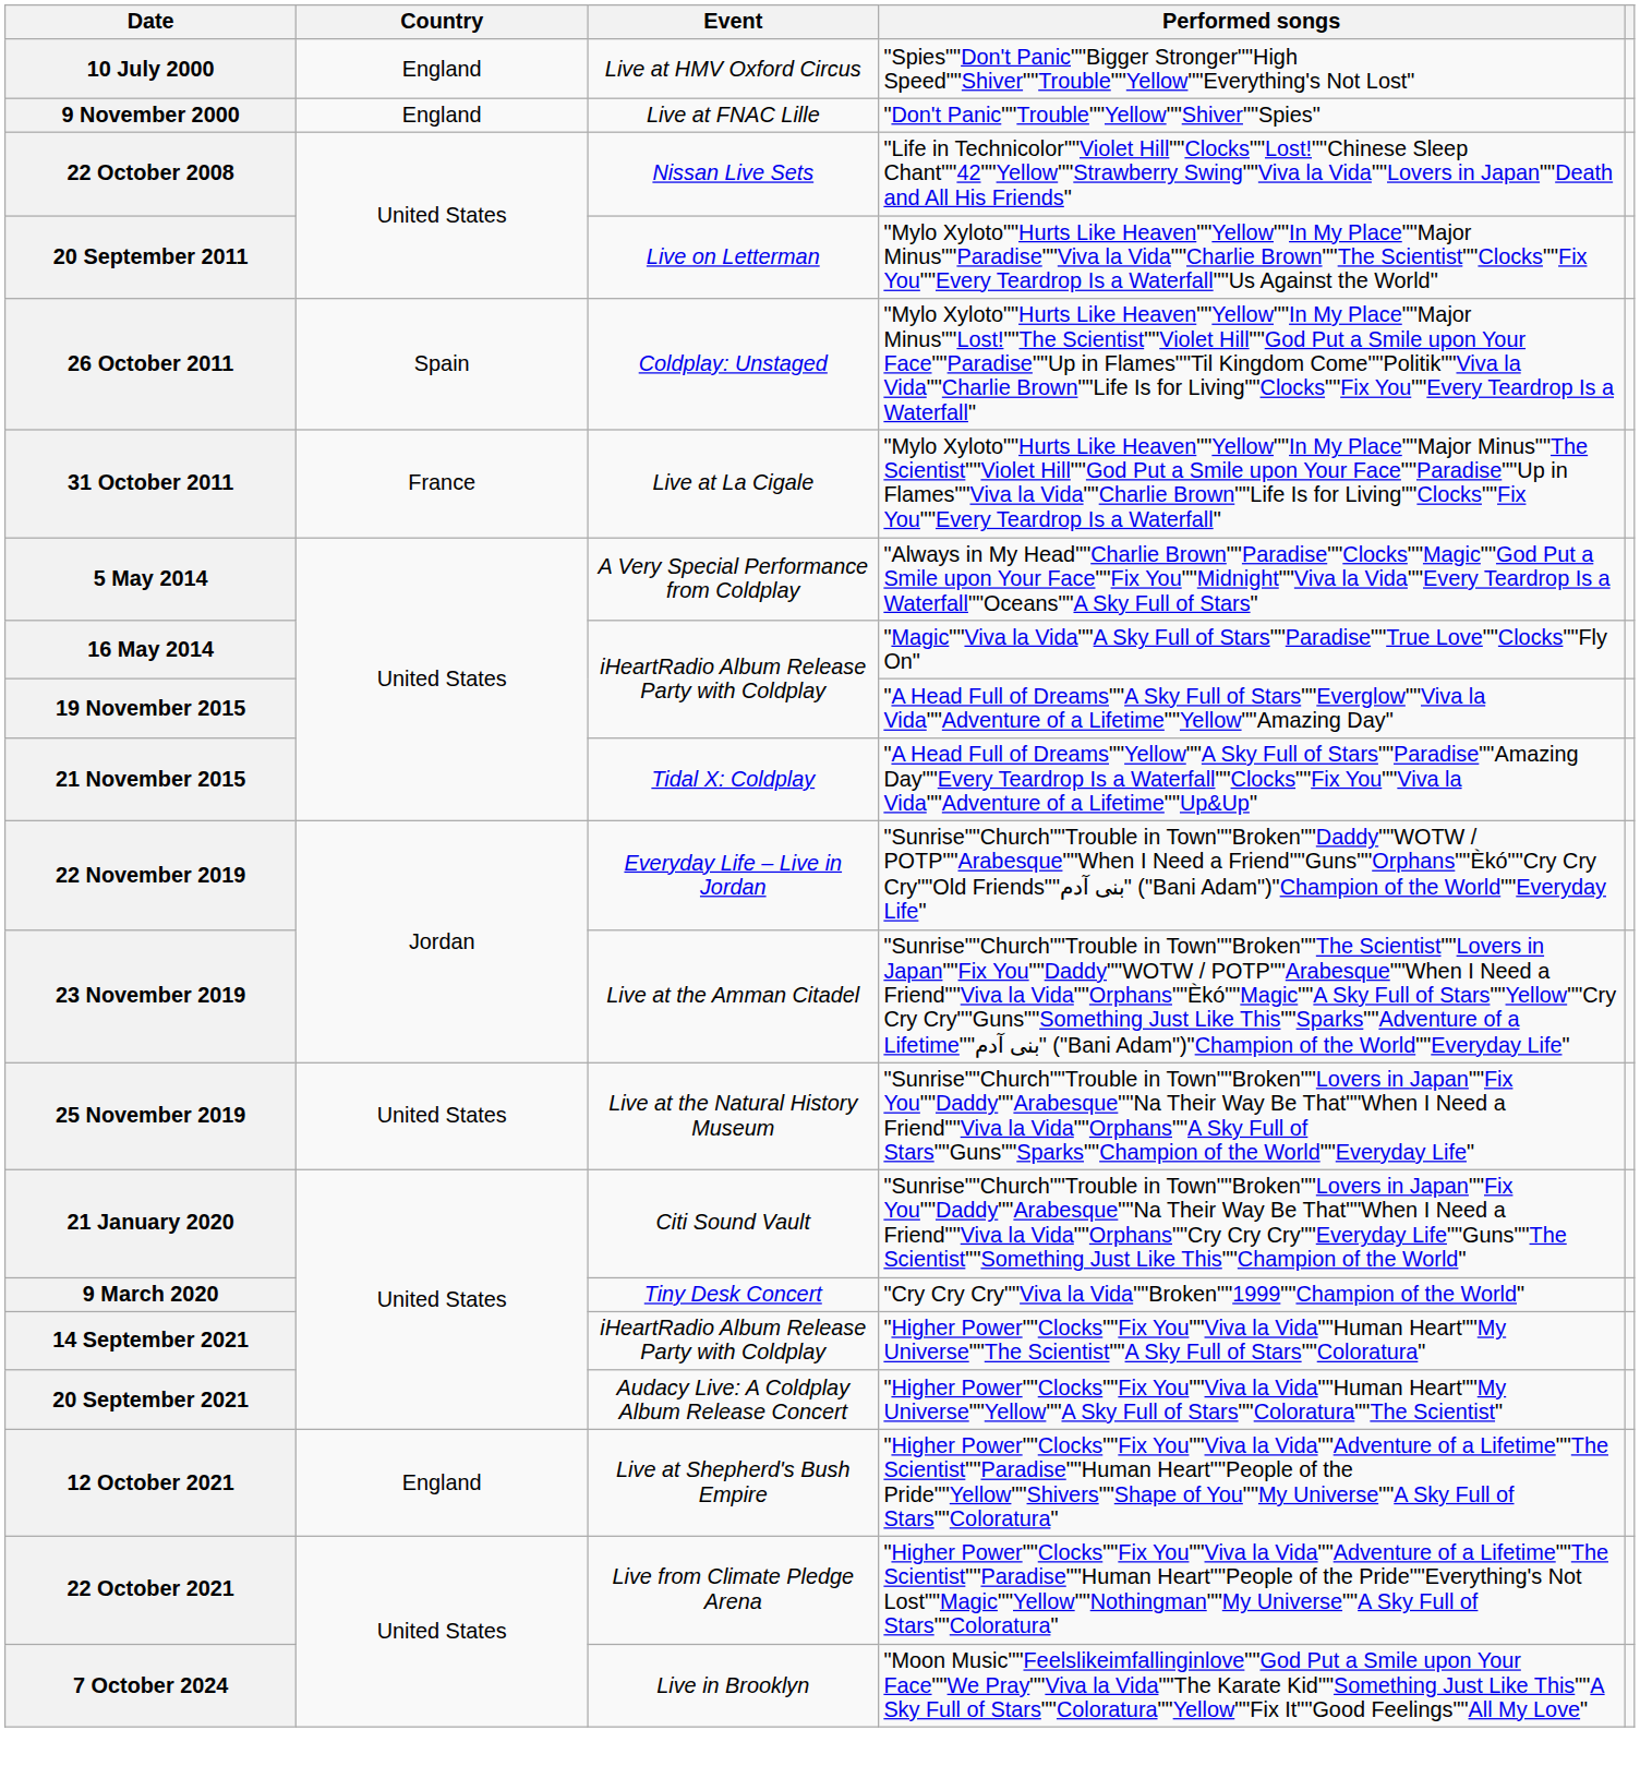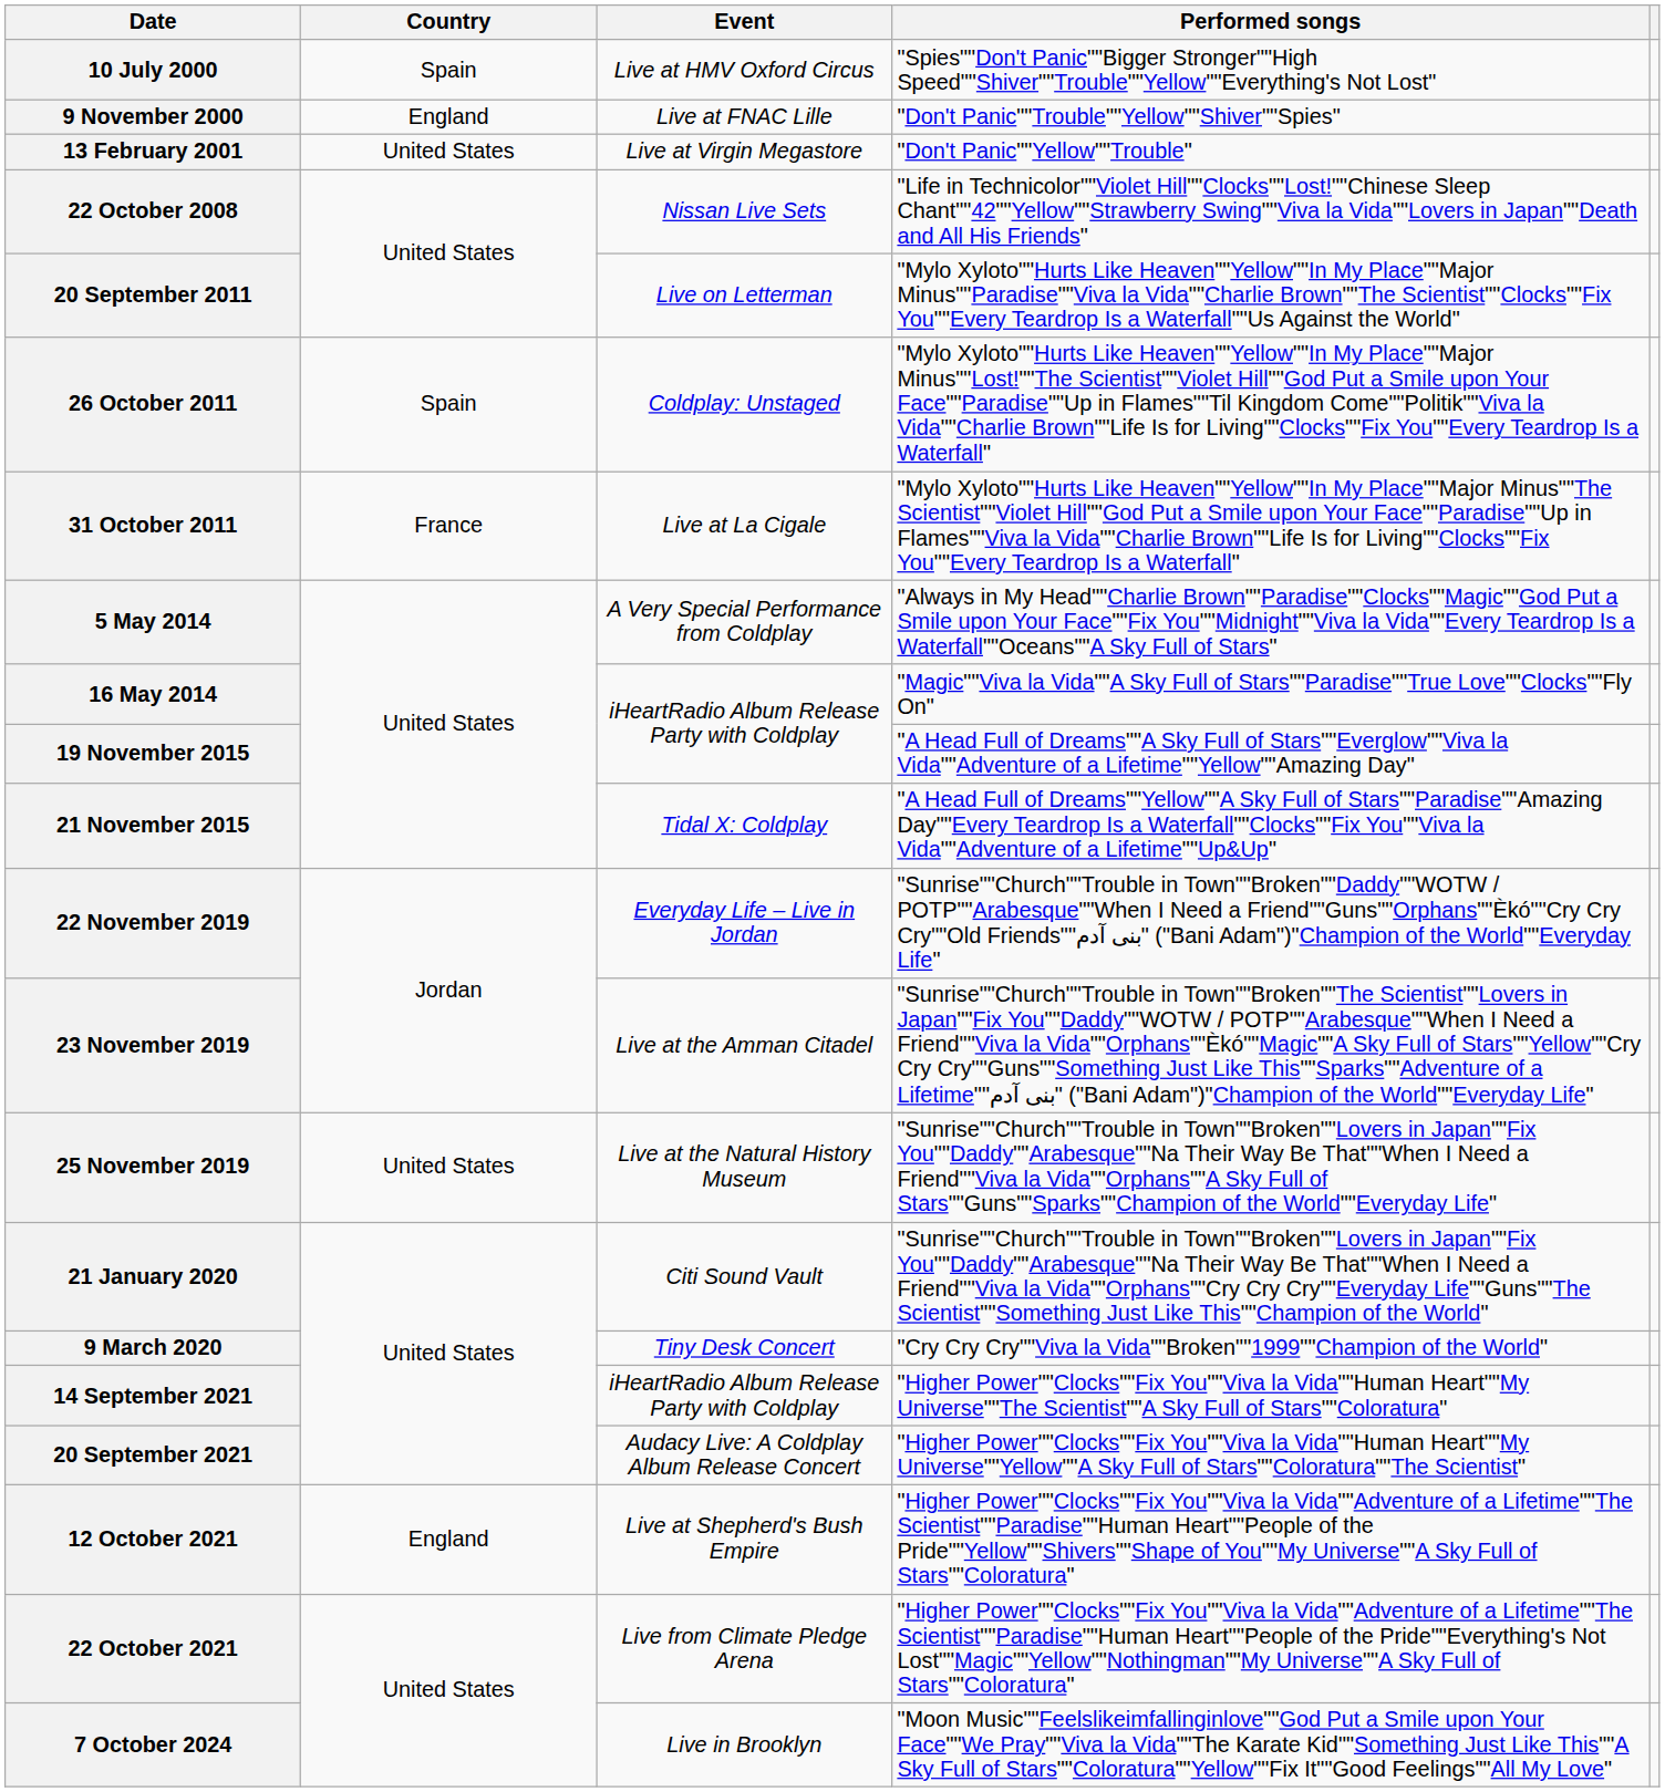 <table class="wikitable sortable plainrowheaders" style="text-align:center;">
 <tr>
 <th scope="col" style="width:13em;">Date</th>
 <th scope="col" style="width:13em;">Country</th>
 <th scope="col" style="width:13em;">Event</th>
 <th scope="col" style="width:34em;" class="unsortable">Performed songs</th>
 <th scope="col" class="unsortable"></th>
 </tr>
 <tr>
 <th scope="row" style="text-align:center;">10 July 2000</th>
-<td>England</td>
+<td>Spain</td>
 <td><em>Live at HMV Oxford Circus</em></td>
 <td style="text-align:left;">"Spies""<a href='#'>Don't Panic</a>""Bigger Stronger""High Speed""<a href='#'>Shiver</a>""<a href='#'>Trouble</a>""<a href='#'>Yellow</a>""Everything's Not Lost"</td>
 <td></td>
 </tr>
 <tr>
 <th scope="row" style="text-align:center;">9 November 2000</th>
 <td>England</td>
 <td><em>Live at FNAC Lille</em></td>
 <td style="text-align:left;">"<a href='#'>Don't Panic</a>""<a href='#'>Trouble</a>""<a href='#'>Yellow</a>""<a href='#'>Shiver</a>""Spies"</td>
+<td></td>
+</tr>
+<tr>
+<th scope="row" style="text-align:center;">13 February 2001</th>
+<td>United States</td>
+<td><em>Live at Virgin Megastore</em></td>
+<td style="text-align:left;">"<a href='#'>Don't Panic</a>""<a href='#'>Yellow</a>""<a href='#'>Trouble</a>"</td>
 <td></td>
 </tr>
 <tr>
 <th scope="row" style="text-align:center;">22 October 2008</th>
 <td rowspan="2">United States</td>
 <td><em><a href='#'>Nissan Live Sets</a></em></td>
 <td style="text-align:left;">"Life in Technicolor""<a href='#'>Violet Hill</a>""<a href='#'>Clocks</a>""<a href='#'>Lost!</a>""Chinese Sleep Chant""<a href='#'>42</a>""<a href='#'>Yellow</a>""<a href='#'>Strawberry Swing</a>""<a href='#'>Viva la Vida</a>""<a href='#'>Lovers in Japan</a>""<a href='#'>Death and All His Friends</a>"</td>
 <td></td>
 </tr>
 <tr>
 <th scope="row" style="text-align:center;">20 September 2011</th>
 <td><em><a href='#'>Live on Letterman</a></em></td>
 <td style="text-align:left;">"Mylo Xyloto""<a href='#'>Hurts Like Heaven</a>""<a href='#'>Yellow</a>""<a href='#'>In My Place</a>""Major Minus""<a href='#'>Paradise</a>""<a href='#'>Viva la Vida</a>""<a href='#'>Charlie Brown</a>""<a href='#'>The Scientist</a>""<a href='#'>Clocks</a>""<a href='#'>Fix You</a>""<a href='#'>Every Teardrop Is a Waterfall</a>""Us Against the World"</td>
 <td></td>
 </tr>
 <tr>
 <th scope="row" style="text-align:center;">26 October 2011</th>
 <td>Spain</td>
 <td><em><a href='#'>Coldplay: Unstaged</a></em></td>
 <td style="text-align:left;">"Mylo Xyloto""<a href='#'>Hurts Like Heaven</a>""<a href='#'>Yellow</a>""<a href='#'>In My Place</a>""Major Minus""<a href='#'>Lost!</a>""<a href='#'>The Scientist</a>""<a href='#'>Violet Hill</a>""<a href='#'>God Put a Smile upon Your Face</a>""<a href='#'>Paradise</a>""Up in Flames""Til Kingdom Come""Politik""<a href='#'>Viva la Vida</a>""<a href='#'>Charlie Brown</a>""Life Is for Living""<a href='#'>Clocks</a>""<a href='#'>Fix You</a>""<a href='#'>Every Teardrop Is a Waterfall</a>"</td>
 <td></td>
 </tr>
 <tr>
 <th scope="row" style="text-align:center;">31 October 2011</th>
 <td>France</td>
 <td><em>Live at La Cigale</em></td>
 <td style="text-align:left;">"Mylo Xyloto""<a href='#'>Hurts Like Heaven</a>""<a href='#'>Yellow</a>""<a href='#'>In My Place</a>""Major Minus""<a href='#'>The Scientist</a>""<a href='#'>Violet Hill</a>""<a href='#'>God Put a Smile upon Your Face</a>""<a href='#'>Paradise</a>""Up in Flames""<a href='#'>Viva la Vida</a>""<a href='#'>Charlie Brown</a>""Life Is for Living""<a href='#'>Clocks</a>""<a href='#'>Fix You</a>""<a href='#'>Every Teardrop Is a Waterfall</a>"</td>
 <td></td>
 </tr>
 <tr>
 <th scope="row" style="text-align:center;">5 May 2014</th>
 <td rowspan="4">United States</td>
 <td><em>A Very Special Performance from Coldplay</em></td>
 <td style="text-align:left;">"Always in My Head""<a href='#'>Charlie Brown</a>""<a href='#'>Paradise</a>""<a href='#'>Clocks</a>""<a href='#'>Magic</a>""<a href='#'>God Put a Smile upon Your Face</a>""<a href='#'>Fix You</a>""<a href='#'>Midnight</a>""<a href='#'>Viva la Vida</a>""<a href='#'>Every Teardrop Is a Waterfall</a>""Oceans""<a href='#'>A Sky Full of Stars</a>"</td>
 <td></td>
 </tr>
 <tr>
 <th scope="row" style="text-align:center;">16 May 2014</th>
 <td rowspan="2"><em>iHeartRadio Album Release Party with Coldplay</em></td>
 <td style="text-align:left;">"<a href='#'>Magic</a>""<a href='#'>Viva la Vida</a>""<a href='#'>A Sky Full of Stars</a>""<a href='#'>Paradise</a>""<a href='#'>True Love</a>""<a href='#'>Clocks</a>""Fly On"</td>
 <td></td>
 </tr>
 <tr>
 <th scope="row" style="text-align:center;">19 November 2015</th>
 <td style="text-align:left;">"<a href='#'>A Head Full of Dreams</a>""<a href='#'>A Sky Full of Stars</a>""<a href='#'>Everglow</a>""<a href='#'>Viva la Vida</a>""<a href='#'>Adventure of a Lifetime</a>""<a href='#'>Yellow</a>""Amazing Day"</td>
 <td></td>
 </tr>
 <tr>
 <th scope="row" style="text-align:center;">21 November 2015</th>
 <td><em><a href='#'>Tidal X: Coldplay</a></em></td>
 <td style="text-align:left;">"<a href='#'>A Head Full of Dreams</a>""<a href='#'>Yellow</a>""<a href='#'>A Sky Full of Stars</a>""<a href='#'>Paradise</a>""Amazing Day""<a href='#'>Every Teardrop Is a Waterfall</a>""<a href='#'>Clocks</a>""<a href='#'>Fix You</a>""<a href='#'>Viva la Vida</a>""<a href='#'>Adventure of a Lifetime</a>""<a href='#'>Up&Up</a>"</td>
 <td></td>
 </tr>
 <tr>
 <th scope="row" style="text-align:center;">22 November 2019</th>
 <td rowspan="2">Jordan</td>
 <td><em><a href='#'>Everyday Life – Live in Jordan</a></em></td>
 <td style="text-align:left;">"Sunrise""Church""Trouble in Town""Broken""<a href='#'>Daddy</a>""WOTW / POTP""<a href='#'>Arabesque</a>""When I Need a Friend""Guns""<a href='#'>Orphans</a>""Èkó""Cry Cry Cry""Old Friends""بنی آدم" ("Bani Adam")"<a href='#'>Champion of the World</a>""<a href='#'>Everyday Life</a>"</td>
 <td></td>
 </tr>
 <tr>
 <th scope="row" style="text-align:center;">23 November 2019</th>
 <td><em>Live at the Amman Citadel</em></td>
 <td style="text-align:left;">"Sunrise""Church""Trouble in Town""Broken""<a href='#'>The Scientist</a>""<a href='#'>Lovers in Japan</a>""<a href='#'>Fix You</a>""<a href='#'>Daddy</a>""WOTW / POTP""<a href='#'>Arabesque</a>""When I Need a Friend""<a href='#'>Viva la Vida</a>""<a href='#'>Orphans</a>""Èkó""<a href='#'>Magic</a>""<a href='#'>A Sky Full of Stars</a>""<a href='#'>Yellow</a>""Cry Cry Cry""Guns""<a href='#'>Something Just Like This</a>""<a href='#'>Sparks</a>""<a href='#'>Adventure of a Lifetime</a>""بنی آدم" ("Bani Adam")"<a href='#'>Champion of the World</a>""<a href='#'>Everyday Life</a>"</td>
 <td></td>
 </tr>
 <tr>
 <th scope="row" style="text-align:center;">25 November 2019</th>
 <td>United States</td>
 <td><em>Live at the Natural History Museum</em></td>
 <td style="text-align:left;">"Sunrise""Church""Trouble in Town""Broken""<a href='#'>Lovers in Japan</a>""<a href='#'>Fix You</a>""<a href='#'>Daddy</a>""<a href='#'>Arabesque</a>""Na Their Way Be That""When I Need a Friend""<a href='#'>Viva la Vida</a>""<a href='#'>Orphans</a>""<a href='#'>A Sky Full of Stars</a>""Guns""<a href='#'>Sparks</a>""<a href='#'>Champion of the World</a>""<a href='#'>Everyday Life</a>"</td>
 <td></td>
 </tr>
 <tr>
 <th scope="row" style="text-align:center;">21 January 2020</th>
 <td rowspan="4">United States</td>
 <td><em>Citi Sound Vault</em></td>
 <td style="text-align:left;">"Sunrise""Church""Trouble in Town""Broken""<a href='#'>Lovers in Japan</a>""<a href='#'>Fix You</a>""<a href='#'>Daddy</a>""<a href='#'>Arabesque</a>""Na Their Way Be That""When I Need a Friend""<a href='#'>Viva la Vida</a>""<a href='#'>Orphans</a>""Cry Cry Cry""<a href='#'>Everyday Life</a>""Guns""<a href='#'>The Scientist</a>""<a href='#'>Something Just Like This</a>""<a href='#'>Champion of the World</a>"</td>
 <td></td>
 </tr>
 <tr>
 <th scope="row" style="text-align:center;">9 March 2020</th>
 <td><em><a href='#'>Tiny Desk Concert</a></em></td>
 <td style="text-align:left;">"Cry Cry Cry""<a href='#'>Viva la Vida</a>""Broken""<a href='#'>1999</a>""<a href='#'>Champion of the World</a>"</td>
 <td></td>
 </tr>
 <tr>
 <th scope="row" style="text-align:center;">14 September 2021</th>
 <td><em>iHeartRadio Album Release Party with Coldplay</em></td>
 <td style="text-align:left;">"<a href='#'>Higher Power</a>""<a href='#'>Clocks</a>""<a href='#'>Fix You</a>""<a href='#'>Viva la Vida</a>""Human Heart""<a href='#'>My Universe</a>""<a href='#'>The Scientist</a>""<a href='#'>A Sky Full of Stars</a>""<a href='#'>Coloratura</a>"</td>
 <td></td>
 </tr>
 <tr>
 <th scope="row" style="text-align:center;">20 September 2021</th>
 <td><em>Audacy Live: A Coldplay Album Release Concert</em></td>
 <td style="text-align:left;">"<a href='#'>Higher Power</a>""<a href='#'>Clocks</a>""<a href='#'>Fix You</a>""<a href='#'>Viva la Vida</a>""Human Heart""<a href='#'>My Universe</a>""<a href='#'>Yellow</a>""<a href='#'>A Sky Full of Stars</a>""<a href='#'>Coloratura</a>""<a href='#'>The Scientist</a>"</td>
 <td></td>
 </tr>
 <tr>
 <th scope="row" style="text-align:center;">12 October 2021</th>
 <td>England</td>
 <td><em>Live at Shepherd's Bush Empire</em></td>
 <td style="text-align:left;">"<a href='#'>Higher Power</a>""<a href='#'>Clocks</a>""<a href='#'>Fix You</a>""<a href='#'>Viva la Vida</a>""<a href='#'>Adventure of a Lifetime</a>""<a href='#'>The Scientist</a>""<a href='#'>Paradise</a>""Human Heart""People of the Pride""<a href='#'>Yellow</a>""<a href='#'>Shivers</a>""<a href='#'>Shape of You</a>""<a href='#'>My Universe</a>""<a href='#'>A Sky Full of Stars</a>""<a href='#'>Coloratura</a>"</td>
 <td></td>
 </tr>
 <tr>
 <th scope="row" style="text-align:center;">22 October 2021</th>
 <td rowspan="2">United States</td>
 <td><em>Live from Climate Pledge Arena</em></td>
 <td style="text-align:left;">"<a href='#'>Higher Power</a>""<a href='#'>Clocks</a>""<a href='#'>Fix You</a>""<a href='#'>Viva la Vida</a>""<a href='#'>Adventure of a Lifetime</a>""<a href='#'>The Scientist</a>""<a href='#'>Paradise</a>""Human Heart""People of the Pride""Everything's Not Lost""<a href='#'>Magic</a>""<a href='#'>Yellow</a>""<a href='#'>Nothingman</a>""<a href='#'>My Universe</a>""<a href='#'>A Sky Full of Stars</a>""<a href='#'>Coloratura</a>"</td>
 <td></td>
 </tr>
 <tr>
 <th scope="row" style="text-align:center;">7 October 2024</th>
 <td><em>Live in Brooklyn</em></td>
 <td style="text-align:left;">"Moon Music""<a href='#'>Feelslikeimfallinginlove</a>""<a href='#'>God Put a Smile upon Your Face</a>""<a href='#'>We Pray</a>""<a href='#'>Viva la Vida</a>""The Karate Kid""<a href='#'>Something Just Like This</a>""<a href='#'>A Sky Full of Stars</a>""<a href='#'>Coloratura</a>""<a href='#'>Yellow</a>""Fix It""Good Feelings""<a href='#'>All My Love</a>"</td>
 <td></td>
 </tr>
 </table>
